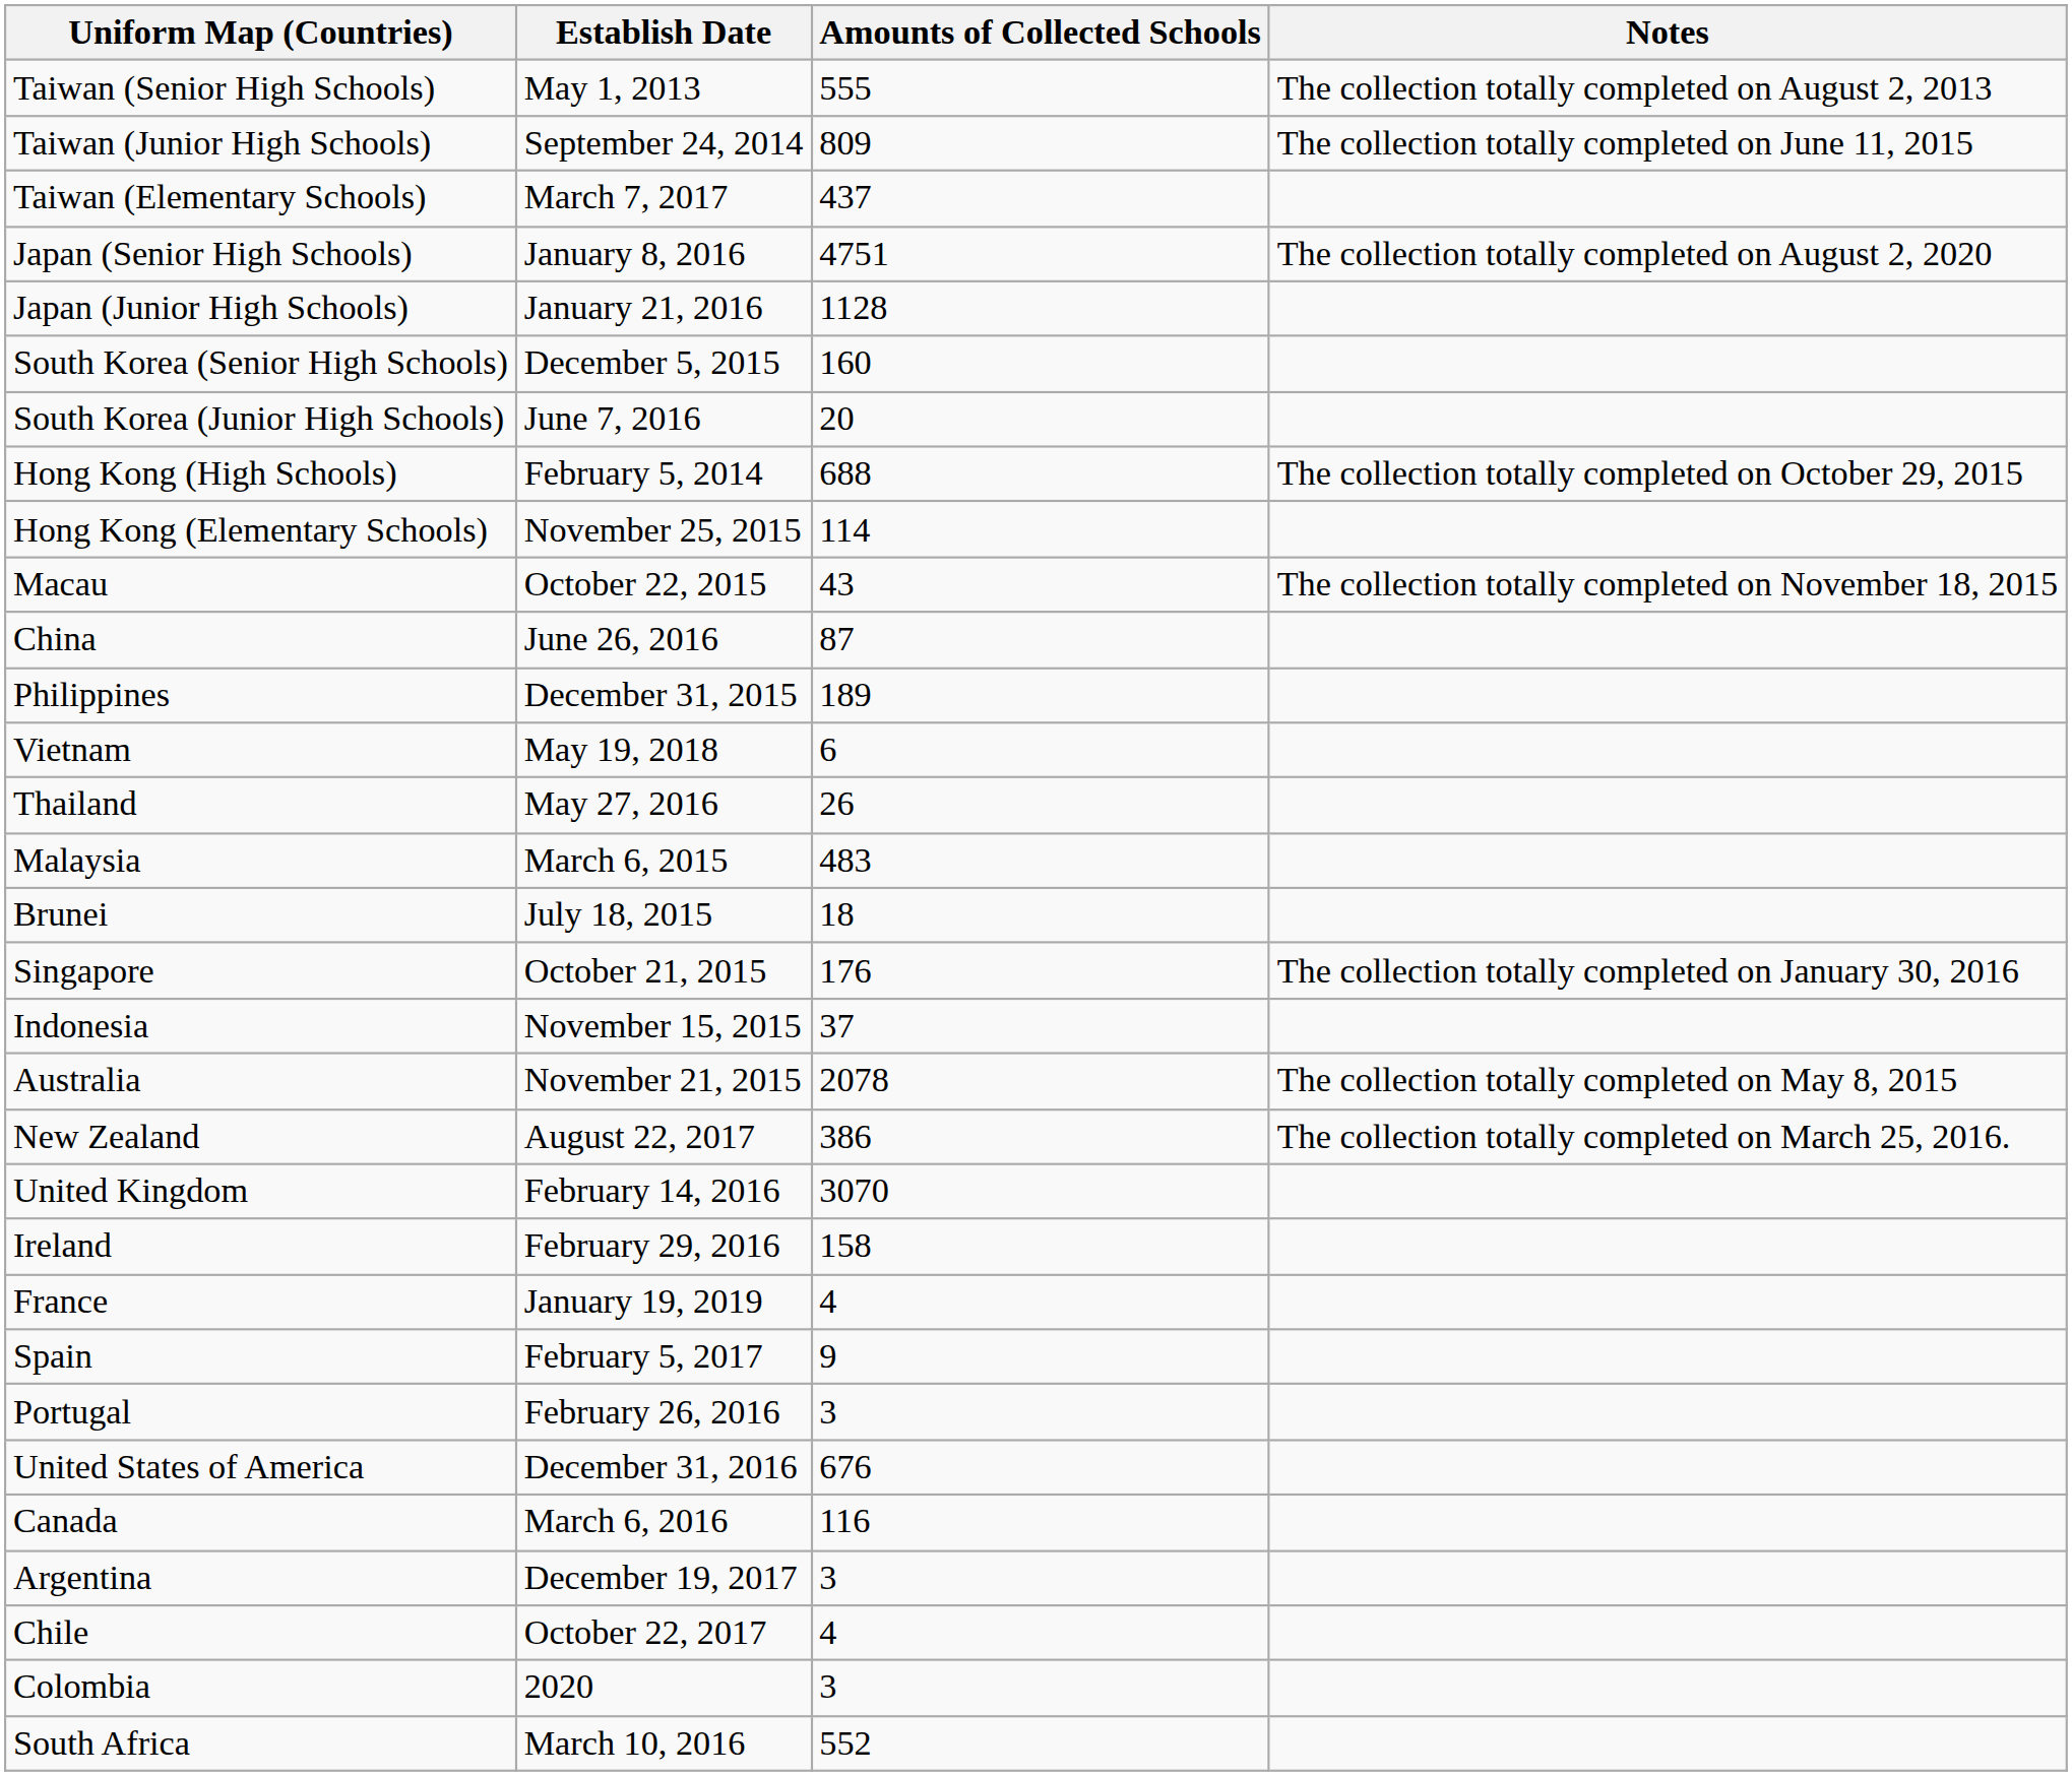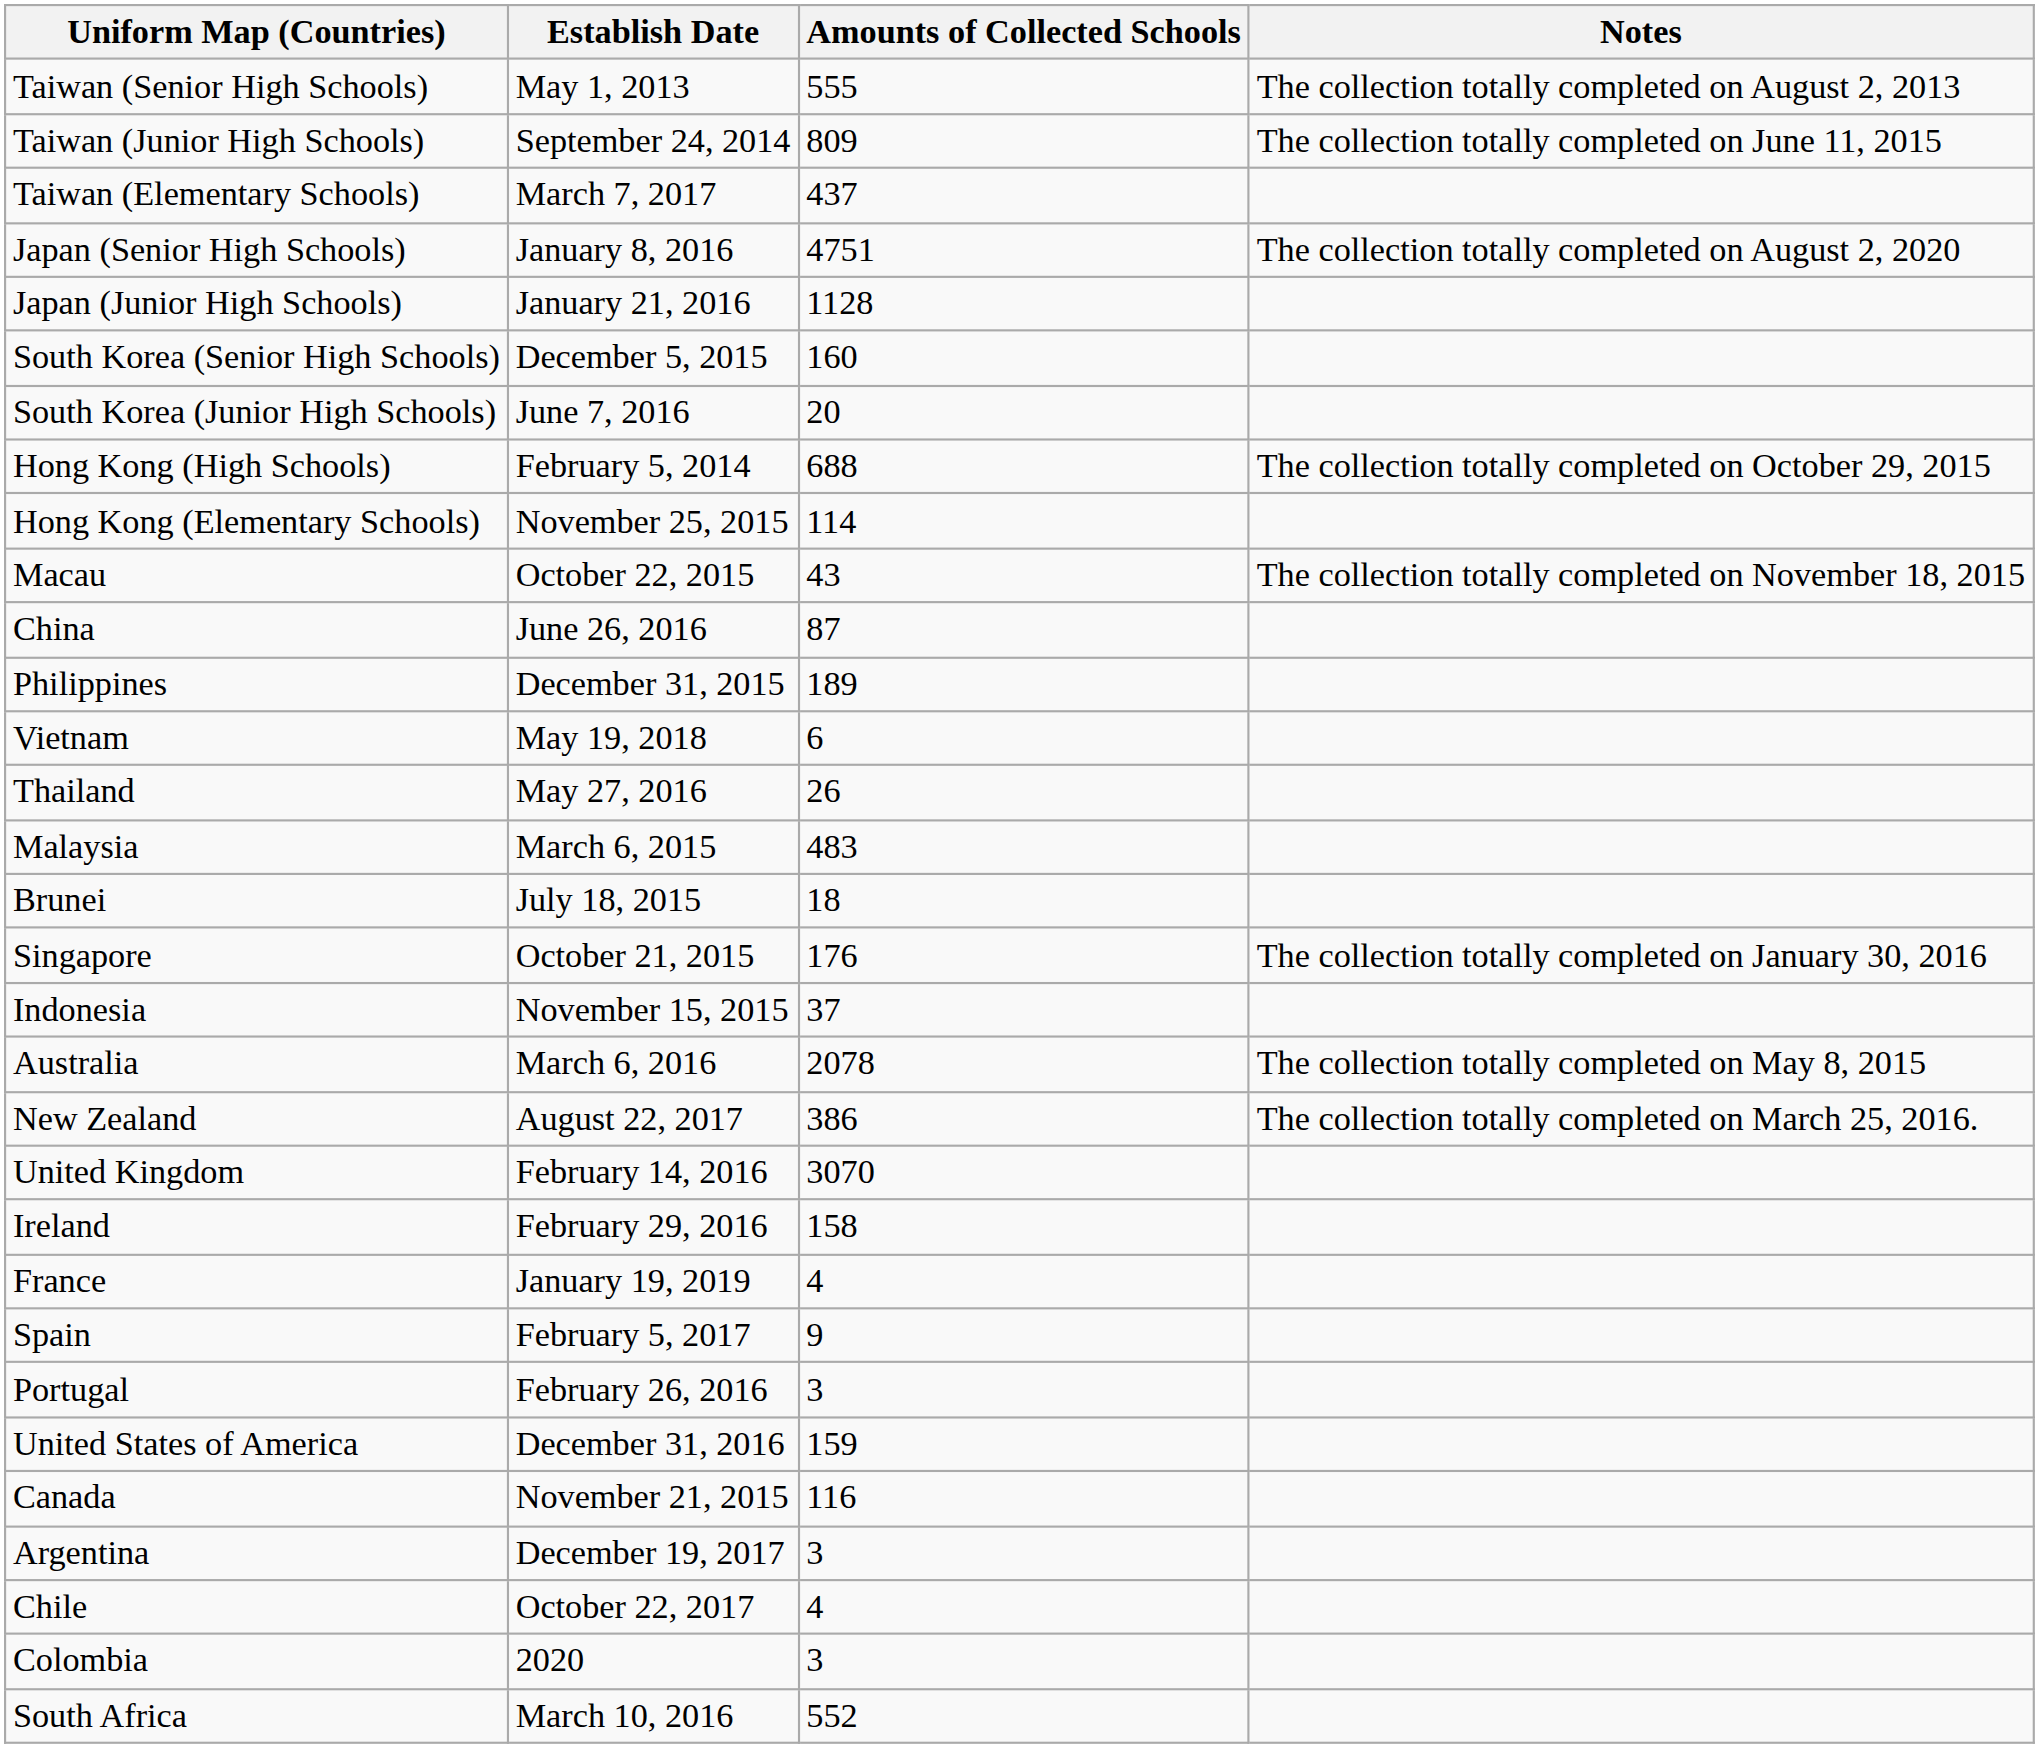 <table class="wikitable sortable">
 <tr>
 <th>Uniform Map (Countries)</th>
 <th>Establish Date</th>
 <th>Amounts of Collected Schools</th>
 <th>Notes</th>
 </tr>
 <tr>
 <td>Taiwan (Senior High Schools)</td>
 <td>May 1, 2013</td>
 <td>555</td>
 <td>The collection totally completed on August 2, 2013</td>
 </tr>
 <tr>
 <td>Taiwan (Junior High Schools)</td>
 <td>September 24, 2014</td>
 <td>809</td>
 <td>The collection totally completed on June 11, 2015</td>
 </tr>
 <tr>
 <td>Taiwan (Elementary Schools)</td>
 <td>March 7, 2017</td>
 <td>437</td>
 <td></td>
 </tr>
 <tr>
 <td>Japan (Senior High Schools)</td>
 <td>January 8, 2016</td>
 <td>4751</td>
 <td>The collection totally completed on August 2, 2020</td>
 </tr>
 <tr>
 <td>Japan (Junior High Schools)</td>
 <td>January 21, 2016</td>
 <td>1128</td>
 <td></td>
 </tr>
 <tr>
 <td>South Korea (Senior High Schools)</td>
 <td>December 5, 2015</td>
 <td>160</td>
 <td></td>
 </tr>
 <tr>
 <td>South Korea (Junior High Schools)</td>
 <td>June 7, 2016</td>
 <td>20</td>
 <td></td>
 </tr>
 <tr>
 <td>Hong Kong (High Schools)</td>
 <td>February 5, 2014</td>
 <td>688</td>
 <td>The collection totally completed on October 29, 2015</td>
 </tr>
 <tr>
 <td>Hong Kong (Elementary Schools)</td>
 <td>November 25, 2015</td>
 <td>114</td>
 <td></td>
 </tr>
 <tr>
 <td>Macau</td>
 <td>October 22, 2015</td>
 <td>43</td>
 <td>The collection totally completed on November 18, 2015</td>
 </tr>
 <tr>
 <td>China</td>
 <td>June 26, 2016</td>
 <td>87</td>
 <td></td>
 </tr>
 <tr>
 <td>Philippines</td>
 <td>December 31, 2015</td>
 <td>189</td>
 <td></td>
 </tr>
 <tr>
 <td>Vietnam</td>
 <td>May 19, 2018</td>
 <td>6</td>
 <td></td>
 </tr>
 <tr>
 <td>Thailand</td>
 <td>May 27, 2016</td>
 <td>26</td>
 <td></td>
 </tr>
 <tr>
 <td>Malaysia</td>
 <td>March 6, 2015</td>
 <td>483</td>
 <td></td>
 </tr>
 <tr>
 <td>Brunei</td>
 <td>July 18, 2015</td>
 <td>18</td>
 <td></td>
 </tr>
 <tr>
 <td>Singapore</td>
 <td>October 21, 2015</td>
 <td>176</td>
 <td>The collection totally completed on January 30, 2016</td>
 </tr>
 <tr>
 <td>Indonesia</td>
 <td>November 15, 2015</td>
 <td>37</td>
 <td></td>
 </tr>
 <tr>
 <td>Australia</td>
-<td>November 21, 2015</td>
+<td>March 6, 2016</td>
 <td>2078</td>
 <td>The collection totally completed on May 8, 2015</td>
 </tr>
 <tr>
 <td>New Zealand</td>
 <td>August 22, 2017</td>
 <td>386</td>
 <td>The collection totally completed on March 25, 2016.</td>
 </tr>
 <tr>
 <td>United Kingdom</td>
 <td>February 14, 2016</td>
 <td>3070</td>
 <td></td>
 </tr>
 <tr>
 <td>Ireland</td>
 <td>February 29, 2016</td>
 <td>158</td>
 <td></td>
 </tr>
 <tr>
 <td>France</td>
 <td>January 19, 2019</td>
 <td>4</td>
 <td></td>
 </tr>
 <tr>
 <td>Spain</td>
 <td>February 5, 2017</td>
 <td>9</td>
 <td></td>
 </tr>
 <tr>
 <td>Portugal</td>
 <td>February 26, 2016</td>
 <td>3</td>
 <td></td>
 </tr>
 <tr>
 <td>United States of America</td>
 <td>December 31, 2016</td>
-<td>676</td>
+<td>159</td>
 <td></td>
 </tr>
 <tr>
 <td>Canada</td>
-<td>March 6, 2016</td>
+<td>November 21, 2015</td>
 <td>116</td>
 <td></td>
 </tr>
 <tr>
 <td>Argentina</td>
 <td>December 19, 2017</td>
 <td>3</td>
 <td></td>
 </tr>
 <tr>
 <td>Chile</td>
 <td>October 22, 2017</td>
 <td>4</td>
 <td></td>
 </tr>
 <tr>
 <td>Colombia</td>
 <td>2020</td>
 <td>3</td>
 <td></td>
 </tr>
 <tr>
 <td>South Africa</td>
 <td>March 10, 2016</td>
 <td>552</td>
 <td></td>
 </tr>
 </table>
